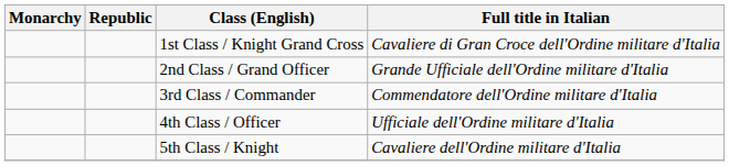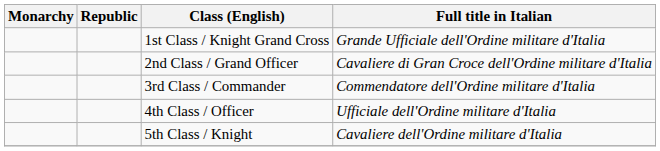 <table class="wikitable" style="text-align:left">
 <tr>
 <th>Monarchy</th>
 <th>Republic</th>
 <th>Class (English)</th>
 <th>Full title in Italian</th>
 </tr>
 <tr>
 <td></td>
 <td></td>
 <td>1st Class / Knight Grand Cross</td>
-<td><em>Cavaliere di Gran Croce dell'Ordine militare d'Italia</em></td>
+<td><em>Grande Ufficiale dell'Ordine militare d'Italia</em></td>
 </tr>
 <tr>
 <td></td>
 <td></td>
 <td>2nd Class / Grand Officer</td>
-<td><em>Grande Ufficiale dell'Ordine militare d'Italia</em></td>
+<td><em>Cavaliere di Gran Croce dell'Ordine militare d'Italia</em></td>
 </tr>
 <tr>
 <td></td>
 <td></td>
 <td>3rd Class / Commander</td>
 <td><em>Commendatore dell'Ordine militare d'Italia</em></td>
 </tr>
 <tr>
 <td></td>
 <td></td>
 <td>4th Class / Officer</td>
 <td><em>Ufficiale dell'Ordine militare d'Italia</em></td>
 </tr>
 <tr>
 <td></td>
 <td></td>
 <td>5th Class / Knight</td>
 <td><em>Cavaliere dell'Ordine militare d'Italia</em></td>
 </tr>
 <tr>
 </tr>
 </table>
